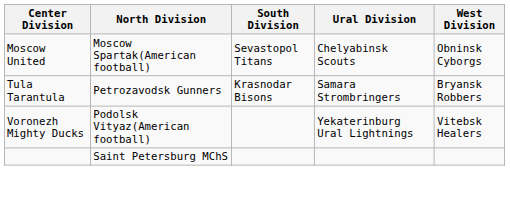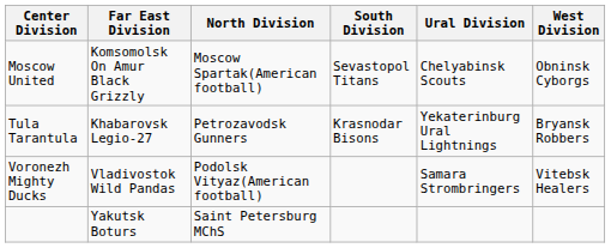 <table class="wikitable">
 <tr>
 <th>Center Division</th>
+<th>Far East Division</th>
 <th>North Division</th>
 <th>South Division</th>
 <th>Ural Division</th>
 <th>West Division</th>
 </tr>
 <tr>
 <td>Moscow United</td>
+<td>Komsomolsk On Amur Black Grizzly</td>
 <td>Moscow Spartak(American football)</td>
 <td>Sevastopol Titans</td>
 <td>Chelyabinsk Scouts</td>
 <td>Obninsk Cyborgs</td>
 </tr>
 <tr>
 <td>Tula Tarantula</td>
+<td>Khabarovsk Legio-27</td>
 <td>Petrozavodsk Gunners</td>
 <td>Krasnodar Bisons</td>
-<td>Samara Strombringers</td>
+<td>Yekaterinburg Ural Lightnings</td>
 <td>Bryansk Robbers</td>
 </tr>
 <tr>
 <td>Voronezh Mighty Ducks</td>
+<td>Vladivostok Wild Pandas</td>
 <td>Podolsk Vityaz(American football)</td>
 <td></td>
-<td>Yekaterinburg Ural Lightnings</td>
+<td>Samara Strombringers</td>
 <td>Vitebsk Healers</td>
 </tr>
 <tr>
 <td></td>
+<td>Yakutsk Boturs</td>
 <td>Saint Petersburg MChS</td>
 <td></td>
 <td></td>
 <td></td>
 </tr>
 </table>
